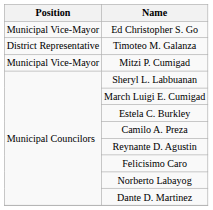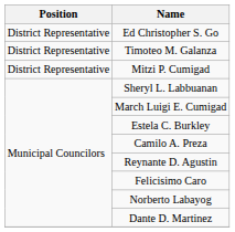 <table class="wikitable" style="line-height:1.20em; font-size:100%;">
 <tr>
 <th>Position</th>
 <th>Name</th>
 </tr>
 <tr>
-<td>Municipal Vice-Mayor</td>
+<td>District Representative</td>
 <td style="text-align:center;">Ed Christopher S. Go</td>
 </tr>
 <tr>
 <td>District Representative</td>
 <td style="text-align:center;">Timoteo M. Galanza</td>
 </tr>
 <tr>
-<td>Municipal Vice-Mayor</td>
+<td>District Representative</td>
 <td style="text-align:center;">Mitzi P. Cumigad</td>
 </tr>
 <tr>
 <td rowspan=8>Municipal Councilors</td>
 <td style="text-align:center;">Sheryl L. Labbuanan</td>
 </tr>
 <tr>
 <td style="text-align:center;">March Luigi E. Cumigad</td>
 </tr>
 <tr>
 <td style="text-align:center;">Estela C. Burkley</td>
 </tr>
 <tr>
 <td style="text-align:center;">Camilo A. Preza</td>
 </tr>
 <tr>
 <td style="text-align:center;">Reynante D. Agustin</td>
 </tr>
 <tr>
 <td style="text-align:center;">Felicisimo Caro</td>
 </tr>
 <tr>
 <td style="text-align:center;">Norberto Labayog</td>
 </tr>
 <tr>
 <td style="text-align:center;">Dante D. Martinez</td>
 </tr>
 <tr>
 </tr>
 </table>
